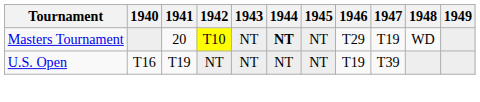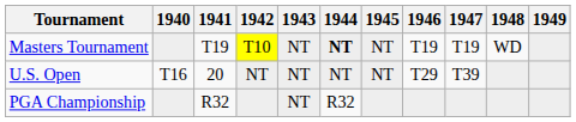 <table class="wikitable" style="font-size:95%;text-align:center;">
 <tr>
 <th>Tournament</th>
 <th>1940</th>
 <th>1941</th>
 <th>1942</th>
 <th>1943</th>
 <th>1944</th>
 <th>1945</th>
 <th>1946</th>
 <th>1947</th>
 <th>1948</th>
 <th>1949</th>
 </tr>
 <tr>
 <td align=left><a href='#'>Masters Tournament</a></td>
 <td style="background:#eeeeee;"></td>
-<td>20</td>
+<td>T19</td>
 <td style="background:yellow;">T10</td>
 <td style="background:#eeeeee;">NT</td>
 <td style="background:#eeeeee;"><strong>NT</strong></td>
 <td style="background:#eeeeee;">NT</td>
-<td>T29</td>
+<td>T19</td>
 <td>T19</td>
 <td>WD</td>
 <td style="background:#eeeeee;"></td>
 </tr>
 <tr>
 <td align=left><a href='#'>U.S. Open</a></td>
 <td>T16</td>
-<td>T19</td>
+<td>20</td>
 <td style="background:#eeeeee;">NT</td>
 <td style="background:#eeeeee;">NT</td>
 <td style="background:#eeeeee;">NT</td>
 <td style="background:#eeeeee;">NT</td>
-<td>T19</td>
+<td>T29</td>
 <td>T39</td>
 <td style="background:#eeeeee;"></td>
 <td style="background:#eeeeee;"></td>
 </tr>
+<tr>
+<td align=left><a href='#'>PGA Championship</a></td>
+<td style="background:#eeeeee;"></td>
+<td>R32</td>
+<td style="background:#eeeeee;"></td>
+<td style="background:#eeeeee;">NT</td>
+<td>R32</td>
+<td style="background:#eeeeee;"></td>
+<td style="background:#eeeeee;"></td>
+<td style="background:#eeeeee;"></td>
+<td style="background:#eeeeee;"></td>
+<td style="background:#eeeeee;"></td>
+</tr>
 </table>
